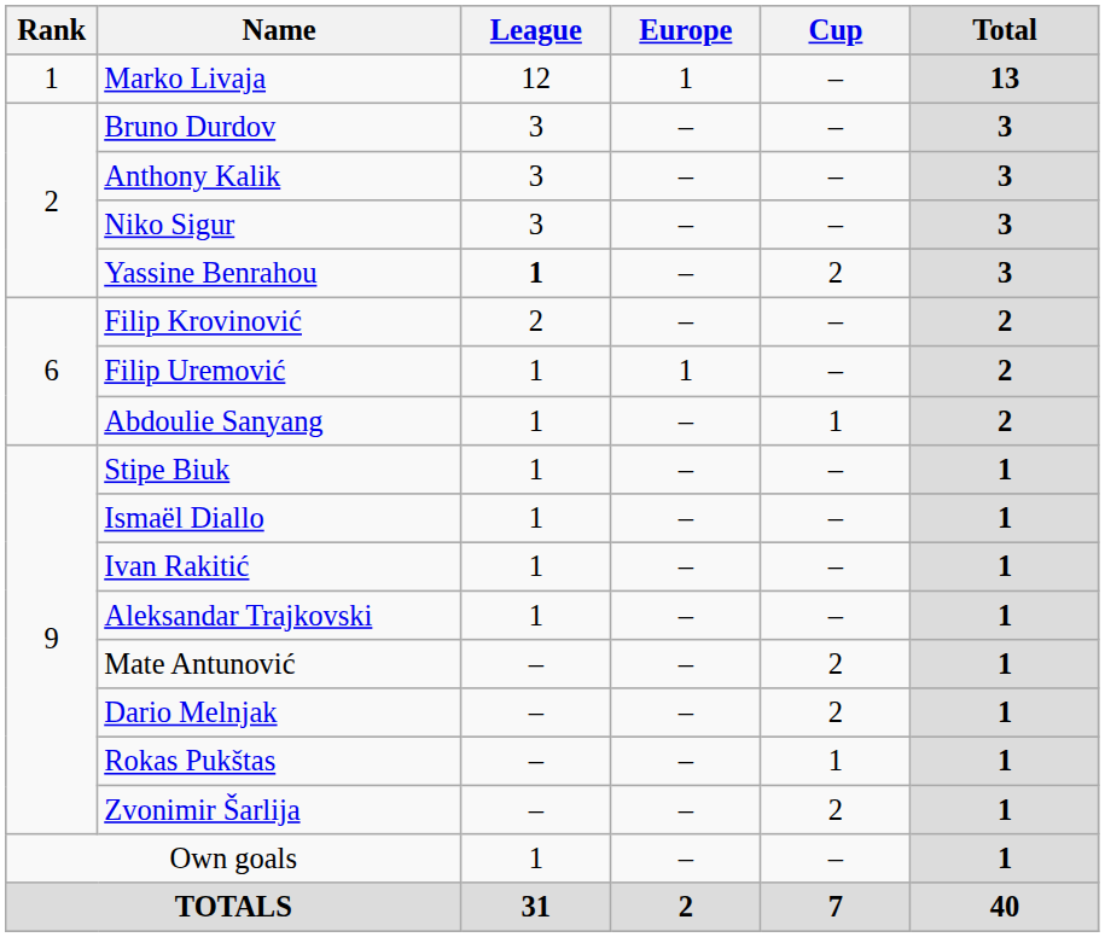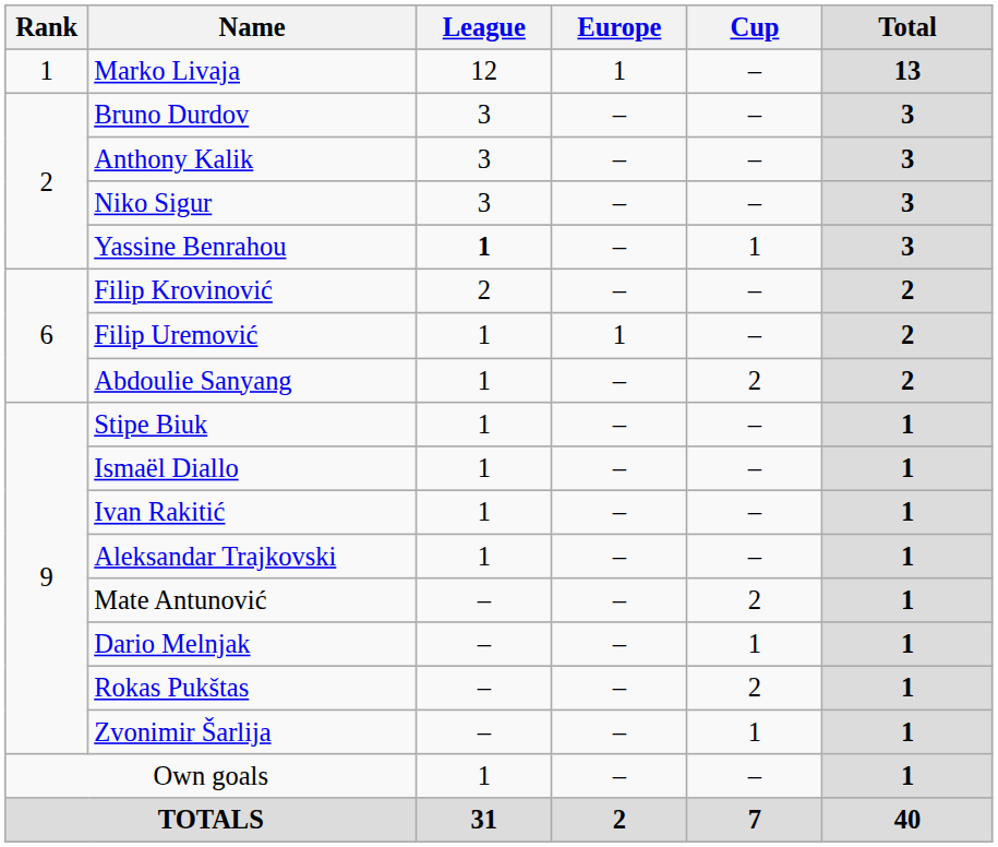 <table class="wikitable" style="font-size: 95%; text-align: center;">
 <tr>
 <th width=40>Rank</th>
 <th width=180>Name</th>
 <th width=70><a href='#'>League</a></th>
 <th width=70><a href='#'>Europe</a></th>
 <th width=70><a href='#'>Cup</a></th>
 <th width=90 style="background: #DCDCDC">Total</th>
 </tr>
 <tr>
 <td rowspan=1>1</td>
 <td style="text-align:left;"> <a href='#'>Marko Livaja</a></td>
 <td>12</td>
 <td>1</td>
 <td>–</td>
 <th style="background: #DCDCDC">13</th>
 </tr>
 <tr>
 <td rowspan=4>2</td>
 <td style="text-align:left;"> <a href='#'>Bruno Durdov</a></td>
 <td>3</td>
 <td>–</td>
 <td>–</td>
 <th style="background: #DCDCDC">3</th>
 </tr>
 <tr>
 <td style="text-align:left;"> <a href='#'>Anthony Kalik</a></td>
 <td>3</td>
 <td>–</td>
 <td>–</td>
 <th style="background: #DCDCDC">3</th>
 </tr>
 <tr>
 <td style="text-align:left;"> <a href='#'>Niko Sigur</a></td>
 <td>3</td>
 <td>–</td>
 <td>–</td>
 <th style="background: #DCDCDC">3</th>
 </tr>
 <tr>
 <td style="text-align:left;"> <a href='#'>Yassine Benrahou</a></td>
 <td><strong>1</strong></td>
 <td>–</td>
-<td>2</td>
+<td>1</td>
 <th style="background: #DCDCDC">3</th>
 </tr>
 <tr>
 <td rowspan=3>6</td>
 <td style="text-align:left;"> <a href='#'>Filip Krovinović</a></td>
 <td>2</td>
 <td>–</td>
 <td>–</td>
 <th style="background: #DCDCDC">2</th>
 </tr>
 <tr>
 <td style="text-align:left;"> <a href='#'>Filip Uremović</a></td>
 <td>1</td>
 <td>1</td>
 <td>–</td>
 <th style="background: #DCDCDC">2</th>
 </tr>
 <tr>
 <td style="text-align:left;"> <a href='#'>Abdoulie Sanyang</a></td>
 <td>1</td>
 <td>–</td>
-<td>1</td>
+<td>2</td>
 <th style="background: #DCDCDC">2</th>
 </tr>
 <tr>
 <td rowspan=8>9</td>
 <td style="text-align:left;"> <a href='#'>Stipe Biuk</a></td>
 <td>1</td>
 <td>–</td>
 <td>–</td>
 <th style="background: #DCDCDC">1</th>
 </tr>
 <tr>
 <td style="text-align:left;"> <a href='#'>Ismaël Diallo</a></td>
 <td>1</td>
 <td>–</td>
 <td>–</td>
 <th style="background: #DCDCDC">1</th>
 </tr>
 <tr>
 <td style="text-align:left;"> <a href='#'>Ivan Rakitić</a></td>
 <td>1</td>
 <td>–</td>
 <td>–</td>
 <th style="background: #DCDCDC">1</th>
 </tr>
 <tr>
 <td style="text-align:left;"> <a href='#'>Aleksandar Trajkovski</a></td>
 <td>1</td>
 <td>–</td>
 <td>–</td>
 <th style="background: #DCDCDC">1</th>
 </tr>
 <tr>
 <td style="text-align:left;"> Mate Antunović</td>
 <td>–</td>
 <td>–</td>
 <td>2</td>
 <th style="background: #DCDCDC">1</th>
 </tr>
 <tr>
 <td style="text-align:left;"> <a href='#'>Dario Melnjak</a></td>
 <td>–</td>
 <td>–</td>
-<td>2</td>
+<td>1</td>
 <th style="background: #DCDCDC">1</th>
 </tr>
 <tr>
 <td style="text-align:left;"> <a href='#'>Rokas Pukštas</a></td>
 <td>–</td>
 <td>–</td>
-<td>1</td>
+<td>2</td>
 <th style="background: #DCDCDC">1</th>
 </tr>
 <tr>
 <td style="text-align:left;"> <a href='#'>Zvonimir Šarlija</a></td>
 <td>–</td>
 <td>–</td>
-<td>2</td>
+<td>1</td>
 <th style="background: #DCDCDC">1</th>
 </tr>
 <tr>
 <td colspan=2 style="text-align:center;">Own goals</td>
 <td>1</td>
 <td>–</td>
 <td>–</td>
 <th style="background: #DCDCDC">1</th>
 </tr>
 <tr>
 <th colspan="2" align="center" style="background: #DCDCDC">TOTALS</th>
 <th style="background: #DCDCDC">31</th>
 <th style="background: #DCDCDC">2</th>
 <th style="background: #DCDCDC">7</th>
 <th style="background: #DCDCDC">40</th>
 </tr>
 </table>
